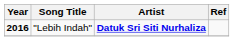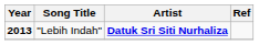 <table class="wikitable">
 <tr>
 <th><strong>Year</strong></th>
 <th><strong>Song Title</strong></th>
 <th><strong>Artist</strong></th>
 <th><strong>Ref</strong></th>
 </tr>
 <tr>
-<td><strong>2016</strong></td>
+<td><strong>2013</strong></td>
 <td>"Lebih Indah"</td>
 <td><strong><a href='#'>Datuk Sri Siti Nurhaliza</a></strong></td>
 <td></td>
 </tr>
 <tr>
 </tr>
 </table>
